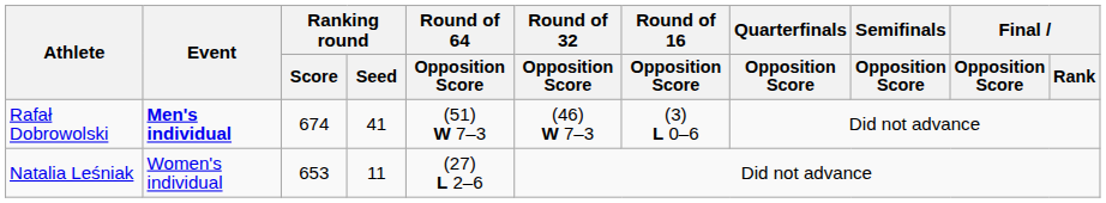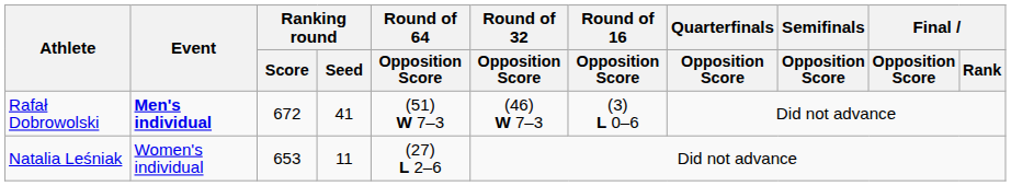 <table class="wikitable" style="font-size:90%">
 <tr>
 <th rowspan="2">Athlete</th>
 <th rowspan="2">Event</th>
 <th colspan="2">Ranking round</th>
 <th>Round of 64</th>
 <th>Round of 32</th>
 <th>Round of 16</th>
 <th>Quarterfinals</th>
 <th>Semifinals</th>
 <th colspan="2">Final / </th>
 </tr>
 <tr style="font-size:95%">
 <th>Score</th>
 <th>Seed</th>
 <th>Opposition<br>Score</th>
 <th>Opposition<br>Score</th>
 <th>Opposition<br>Score</th>
 <th>Opposition<br>Score</th>
 <th>Opposition<br>Score</th>
 <th>Opposition<br>Score</th>
 <th>Rank</th>
 </tr>
 <tr align=center>
 <td align=left><a href='#'>Rafał Dobrowolski</a></td>
 <td align=left><strong><a href='#'>Men's individual</a></strong></td>
-<td>674</td>
+<td>672</td>
 <td>41</td>
 <td> (51) <br><strong>W</strong> 7–3</td>
 <td> (46) <br><strong>W</strong> 7–3</td>
 <td> (3) <br><strong>L</strong> 0–6</td>
 <td colspan=4>Did not advance</td>
 </tr>
 <tr align=center>
 <td align=left><a href='#'>Natalia Leśniak</a></td>
 <td align=left><a href='#'>Women's individual</a></td>
 <td>653</td>
 <td>11</td>
 <td> (27)<br><strong>L</strong> 2–6</td>
 <td colspan=6>Did not advance</td>
 </tr>
 </table>
